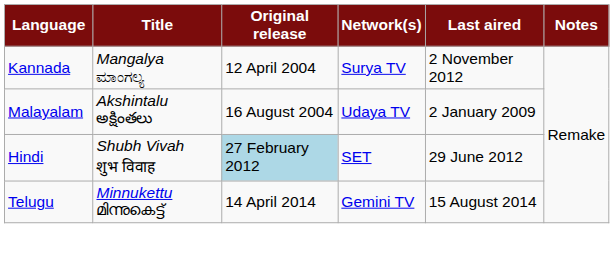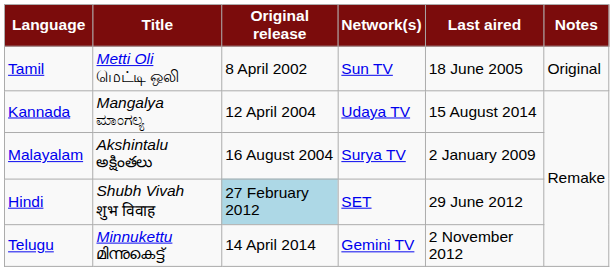 <table class="wikitable" style="width:100%;">
 <tr style="color:white">
 <th style="background:#7b0c0c; width:15%;">Language</th>
 <th style="background:#7b0c0c; width:24%;">Title</th>
 <th style="background:#7b0c0c; width:22%;">Original release</th>
 <th style="background:#7b0c0c; width:12%;">Network(s)</th>
 <th style="background:#7b0c0c; width:22%;">Last aired</th>
 <th style="background:#7b0c0c; width:12%;">Notes</th>
 </tr>
 <tr>
+<td><a href='#'>Tamil</a></td>
+<td><em><a href='#'>Metti Oli</a></em> <br> மெட்டி ஒலி</td>
+<td>8 April 2002</td>
+<td><a href='#'>Sun TV</a></td>
+<td>18 June 2005</td>
+<td>Original</td>
+</tr>
+<tr>
 <td><a href='#'>Kannada</a></td>
 <td><em>Mangalya</em> <br> ಮಾಂಗಲ್ಯ</td>
 <td>12 April 2004</td>
-<td><a href='#'>Surya TV</a></td>
-<td>2 November 2012</td>
+<td><a href='#'>Udaya TV</a></td>
+<td>15 August 2014</td>
 <td rowspan="4">Remake</td>
 </tr>
 <tr>
 <td><a href='#'>Malayalam</a></td>
 <td><em>Akshintalu</em> <br> అక్షింతలు</td>
 <td>16 August 2004</td>
-<td><a href='#'>Udaya TV</a></td>
+<td><a href='#'>Surya TV</a></td>
 <td>2 January 2009</td>
 </tr>
 <tr>
 <td><a href='#'>Hindi</a></td>
 <td><em>Shubh Vivah</em> <br> शुभ विवाह</td>
 <td style="background: lightblue;">27 February 2012</td>
 <td><a href='#'>SET</a></td>
 <td>29 June 2012</td>
 </tr>
 <tr>
 <td><a href='#'>Telugu</a></td>
 <td><em><a href='#'>Minnukettu</a></em> <br> മിന്നുകെട്ട്</td>
 <td>14 April 2014</td>
 <td><a href='#'>Gemini TV</a></td>
-<td>15 August 2014</td>
+<td>2 November 2012</td>
 </tr>
 </table>
